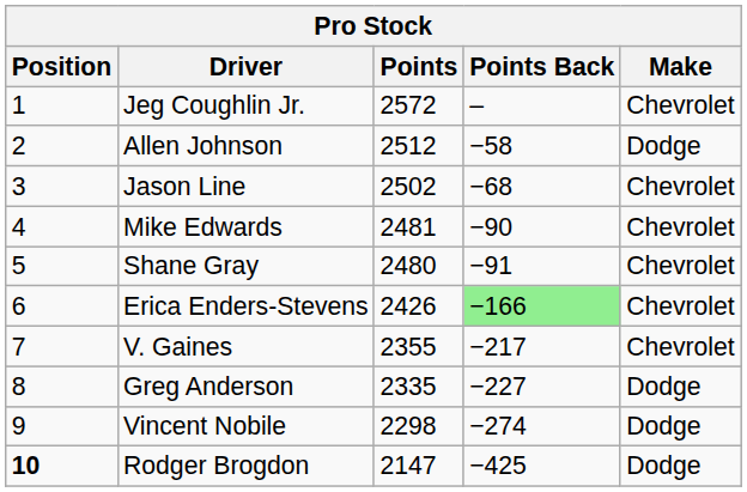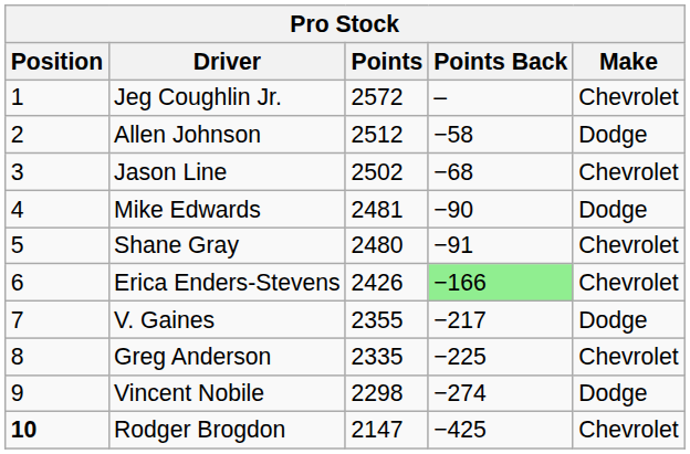 <table class="wikitable" style="font-size:90%;">
 <tr>
 <th colspan="5">Pro Stock</th>
 </tr>
 <tr>
 <th>Position</th>
 <th>Driver</th>
 <th>Points</th>
 <th>Points Back</th>
 <th>Make</th>
 </tr>
 <tr>
 <td>1</td>
 <td>Jeg Coughlin Jr.</td>
 <td>2572</td>
 <td>–</td>
 <td>Chevrolet</td>
 </tr>
 <tr>
 <td>2</td>
 <td>Allen Johnson</td>
 <td>2512</td>
 <td>−58</td>
 <td>Dodge</td>
 </tr>
 <tr>
 <td>3</td>
 <td>Jason Line</td>
 <td>2502</td>
 <td>−68</td>
 <td>Chevrolet</td>
 </tr>
 <tr>
 <td>4</td>
 <td>Mike Edwards</td>
 <td>2481</td>
 <td>−90</td>
-<td>Chevrolet</td>
+<td>Dodge</td>
 </tr>
 <tr>
 <td>5</td>
 <td>Shane Gray</td>
 <td>2480</td>
 <td>−91</td>
 <td>Chevrolet</td>
 </tr>
 <tr>
 <td>6</td>
 <td>Erica Enders-Stevens</td>
 <td>2426</td>
 <td style="background: lightgreen;">−166</td>
 <td>Chevrolet</td>
 </tr>
 <tr>
 <td>7</td>
 <td>V. Gaines</td>
 <td>2355</td>
 <td>−217</td>
-<td>Chevrolet</td>
+<td>Dodge</td>
 </tr>
 <tr>
 <td>8</td>
 <td>Greg Anderson</td>
 <td>2335</td>
-<td>−227</td>
-<td>Dodge</td>
+<td>−225</td>
+<td>Chevrolet</td>
 </tr>
 <tr>
 <td>9</td>
 <td>Vincent Nobile</td>
 <td>2298</td>
 <td>−274</td>
 <td>Dodge</td>
 </tr>
 <tr>
 <td><strong>10</strong></td>
 <td>Rodger Brogdon</td>
 <td>2147</td>
 <td>−425</td>
-<td>Dodge</td>
+<td>Chevrolet</td>
 </tr>
 </table>
